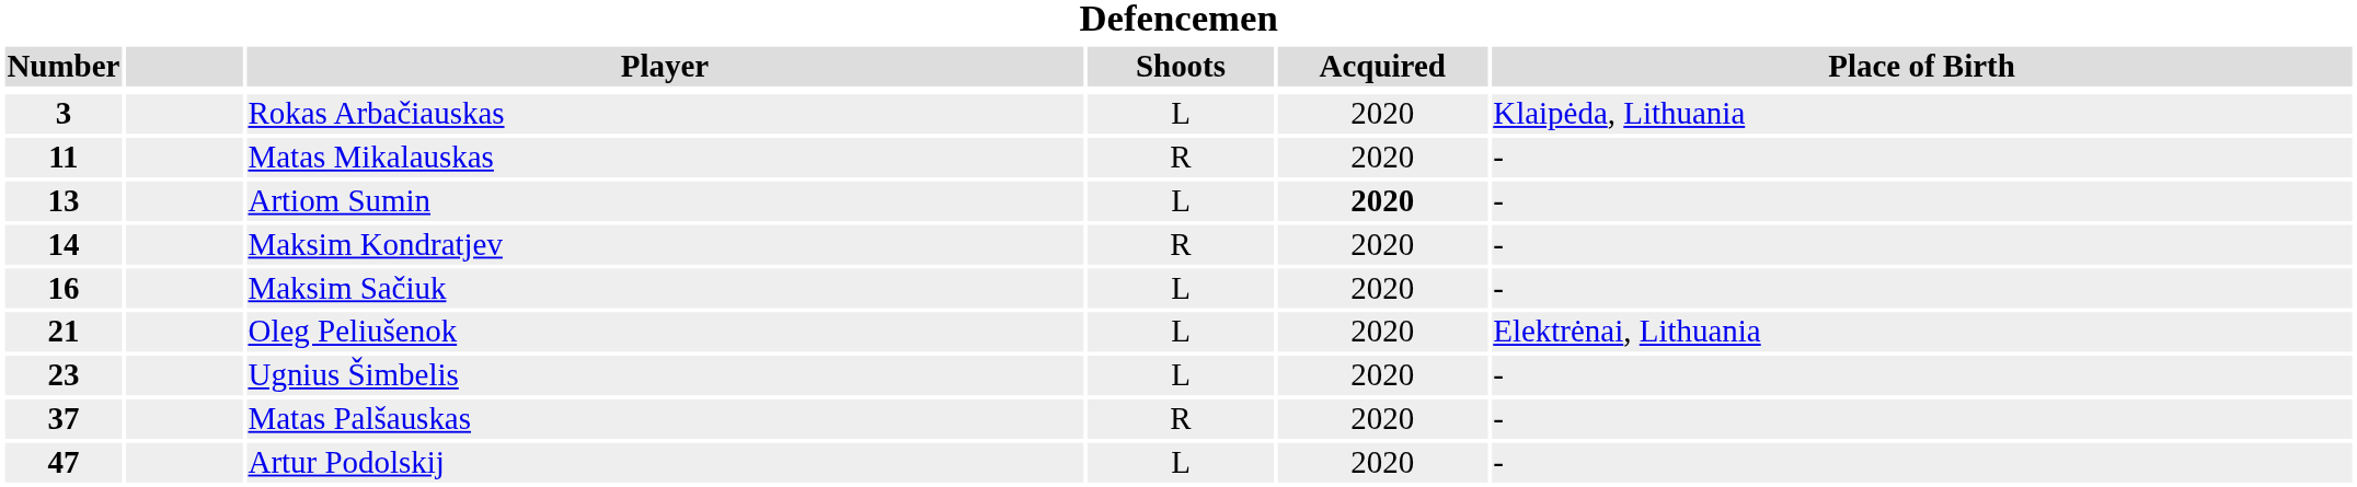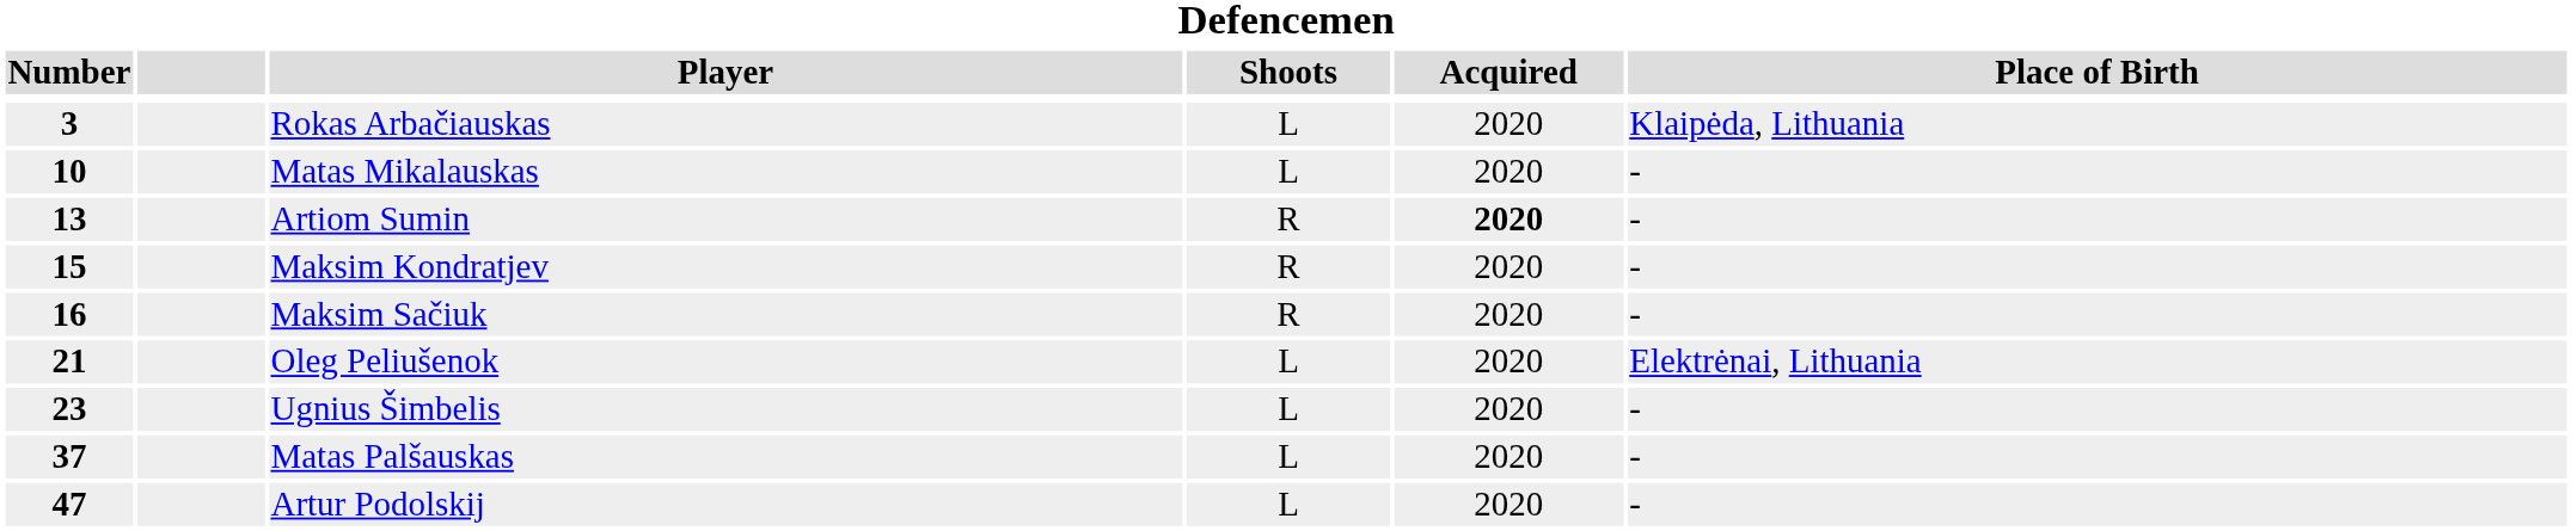 <table width=75%>
 <tr>
 <th colspan=7><big>Defencemen</big></th>
 </tr>
 <tr bgcolor="#dddddd">
 <th width=5%>Number</th>
 <th width=5%></th>
 <th !width=15%>Player</th>
 <th width=8%>Shoots</th>
 <th width=9%>Acquired</th>
 <th width=37%>Place of Birth</th>
 </tr>
 <tr>
 </tr>
 <tr bgcolor="#eeeeee">
 <td align=center><strong>3</strong></td>
 <td align=center></td>
 <td><a href='#'>Rokas Arbačiauskas</a></td>
 <td align=center>L</td>
 <td align=center>2020</td>
 <td><a href='#'>Klaipėda</a>, <a href='#'>Lithuania</a></td>
 </tr>
 <tr bgcolor="#eeeeee">
-<td align=center><strong>11</strong></td>
+<td align=center><strong>10</strong></td>
 <td align=center></td>
 <td><a href='#'>Matas Mikalauskas</a></td>
-<td align=center>R</td>
+<td align=center>L</td>
 <td align=center>2020</td>
 <td>-</td>
 </tr>
 <tr bgcolor="#eeeeee">
 <td align=center><strong>13</strong></td>
 <td align=center></td>
 <td><a href='#'>Artiom Sumin</a></td>
-<td align=center>L</td>
+<td align=center>R</td>
 <td align=center><strong>2020</strong></td>
 <td>-</td>
 </tr>
 <tr bgcolor="#eeeeee">
-<td align=center><strong>14</strong></td>
+<td align=center><strong>15</strong></td>
 <td align=center></td>
 <td><a href='#'>Maksim Kondratjev</a></td>
 <td align=center>R</td>
 <td align=center>2020</td>
 <td>-</td>
 </tr>
 <tr bgcolor="#eeeeee">
 <td align=center><strong>16</strong></td>
 <td align=center></td>
 <td><a href='#'>Maksim Sačiuk</a></td>
-<td align=center>L</td>
+<td align=center>R</td>
 <td align=center>2020</td>
 <td>-</td>
 </tr>
 <tr bgcolor="#eeeeee">
 <td align=center><strong>21</strong></td>
 <td align=center></td>
 <td><a href='#'>Oleg Peliušenok</a></td>
 <td align=center>L</td>
 <td align=center>2020</td>
 <td><a href='#'>Elektrėnai</a>, <a href='#'>Lithuania</a></td>
 </tr>
 <tr bgcolor="#eeeeee">
 <td align=center><strong>23</strong></td>
 <td align=center></td>
 <td><a href='#'>Ugnius Šimbelis</a></td>
 <td align=center>L</td>
 <td align=center>2020</td>
 <td>-</td>
 </tr>
 <tr bgcolor="#eeeeee">
 <td align=center><strong>37</strong></td>
 <td align=center></td>
 <td><a href='#'>Matas Palšauskas</a></td>
-<td align=center>R</td>
+<td align=center>L</td>
 <td align=center>2020</td>
 <td>-</td>
 </tr>
 <tr bgcolor="#eeeeee">
 <td align=center><strong>47</strong></td>
 <td align=center></td>
 <td><a href='#'>Artur Podolskij</a></td>
 <td align=center>L</td>
 <td align=center>2020</td>
 <td>-</td>
 </tr>
 </table>
